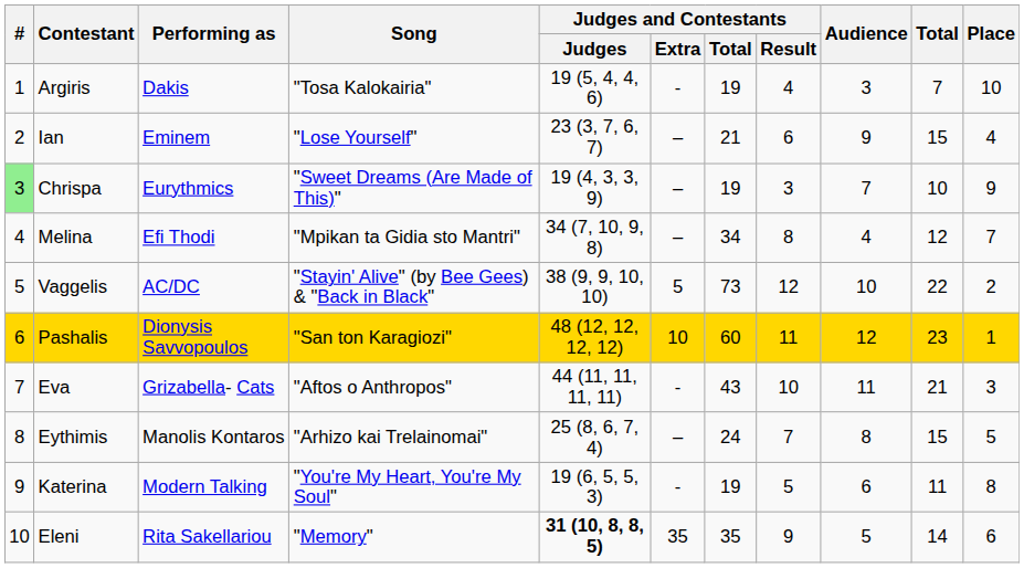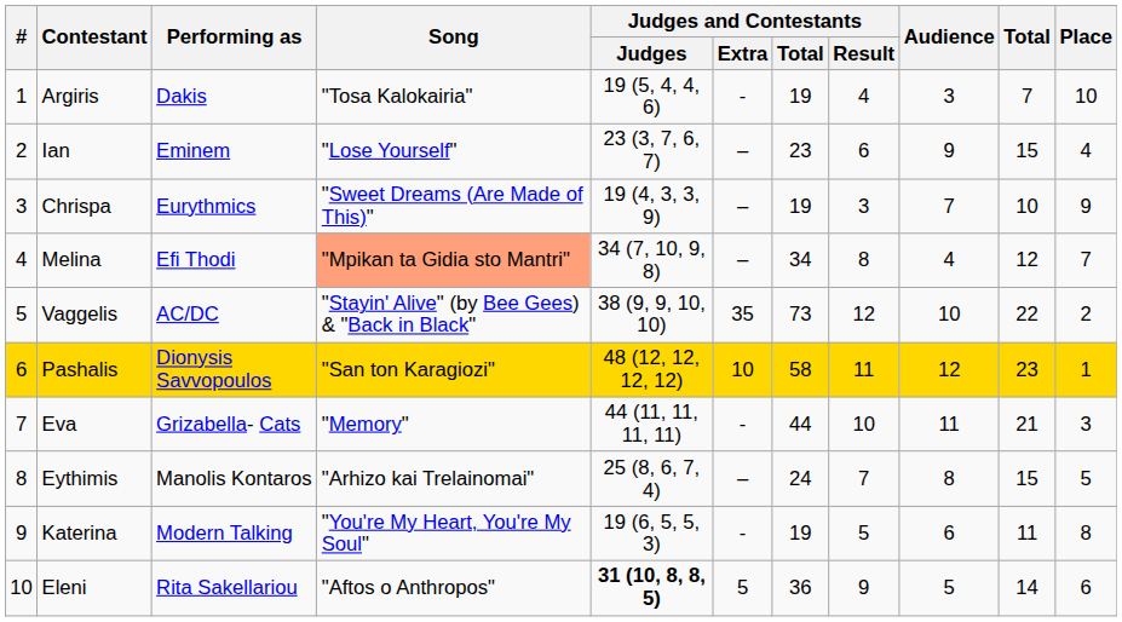 <table class="sortable wikitable" style="text-align:center;" width="100%">
 <tr>
 <th rowspan="2">#</th>
 <th rowspan="2">Contestant</th>
 <th rowspan="2">Performing as</th>
 <th rowspan="2">Song</th>
 <th colspan="4">Judges and Contestants</th>
 <th rowspan="2">Audience</th>
 <th rowspan="2">Total</th>
 <th rowspan="2">Place</th>
 </tr>
 <tr>
 <th width="11%">Judges</th>
 <th>Extra</th>
 <th>Total</th>
 <th>Result</th>
 </tr>
 <tr>
 <td>1</td>
 <td align="left">Argiris</td>
 <td align="left"><a href='#'>Dakis</a></td>
 <td align="left">"Tosa Kalokairia"</td>
 <td>19 (5, 4, 4, 6)</td>
 <td>-</td>
 <td>19</td>
 <td>4</td>
 <td>3</td>
 <td>7</td>
 <td>10</td>
 </tr>
 <tr>
 <td>2</td>
 <td align="left">Ian</td>
 <td align="left"><a href='#'>Eminem</a></td>
 <td align="left">"<a href='#'>Lose Yourself</a>"</td>
 <td>23 (3, 7, 6, 7)</td>
 <td>–</td>
-<td>21</td>
+<td>23</td>
 <td>6</td>
 <td>9</td>
 <td>15</td>
 <td>4</td>
 </tr>
 <tr>
-<td style="background: lightgreen;">3</td>
+<td>3</td>
 <td align="left">Chrispa</td>
 <td align="left"><a href='#'>Eurythmics</a></td>
 <td align="left">"<a href='#'>Sweet Dreams (Are Made of This)</a>"</td>
 <td>19 (4, 3, 3, 9)</td>
 <td>–</td>
 <td>19</td>
 <td>3</td>
 <td>7</td>
 <td>10</td>
 <td>9</td>
 </tr>
 <tr>
 <td>4</td>
 <td align="left">Melina</td>
 <td align="left"><a href='#'>Efi Thodi</a></td>
-<td align="left">"Mpikan ta Gidia sto Mantri"</td>
+<td align="left" style="background: lightsalmon;">"Mpikan ta Gidia sto Mantri"</td>
 <td>34 (7, 10, 9, 8)</td>
 <td>–</td>
 <td>34</td>
 <td>8</td>
 <td>4</td>
 <td>12</td>
 <td>7</td>
 </tr>
 <tr>
 <td>5</td>
 <td align="left">Vaggelis</td>
 <td align="left"><a href='#'>AC/DC</a></td>
 <td align="left">"<a href='#'>Stayin' Alive</a>" (by <a href='#'>Bee Gees</a>) & "<a href='#'>Back in Black</a>"</td>
 <td>38 (9, 9, 10, 10)</td>
-<td>5</td>
+<td>35</td>
 <td>73</td>
 <td>12</td>
 <td>10</td>
 <td>22</td>
 <td>2</td>
 </tr>
 <tr bgcolor="gold">
 <td>6</td>
 <td align="left">Pashalis</td>
 <td align="left"><a href='#'>Dionysis Savvopoulos</a></td>
 <td align="left">"San ton Karagiozi"</td>
 <td>48 (12, 12, 12, 12)</td>
 <td>10</td>
-<td>60</td>
+<td>58</td>
 <td>11</td>
 <td>12</td>
 <td>23</td>
 <td>1</td>
 </tr>
 <tr>
 <td>7</td>
 <td align="left">Eva</td>
 <td align="left"><a href='#'>Grizabella</a>- <a href='#'>Cats</a></td>
-<td align="left">"Aftos o Anthropos"</td>
+<td align="left">"<a href='#'>Memory</a>"</td>
 <td>44 (11, 11, 11, 11)</td>
 <td>-</td>
-<td>43</td>
+<td>44</td>
 <td>10</td>
 <td>11</td>
 <td>21</td>
 <td>3</td>
 </tr>
 <tr>
 <td>8</td>
 <td align="left">Eythimis</td>
 <td align="left">Manolis Kontaros</td>
 <td align="left">"Arhizo kai Trelainomai"</td>
 <td>25 (8, 6, 7, 4)</td>
 <td>–</td>
 <td>24</td>
 <td>7</td>
 <td>8</td>
 <td>15</td>
 <td>5</td>
 </tr>
 <tr>
 <td>9</td>
 <td align="left">Katerina</td>
 <td align="left"><a href='#'>Modern Talking</a></td>
 <td align="left">"<a href='#'>You're My Heart, You're My Soul</a>"</td>
 <td>19 (6, 5, 5, 3)</td>
 <td>-</td>
 <td>19</td>
 <td>5</td>
 <td>6</td>
 <td>11</td>
 <td>8</td>
 </tr>
 <tr>
 <td>10</td>
 <td align="left">Eleni</td>
 <td align="left"><a href='#'>Rita Sakellariou</a></td>
-<td align="left">"<a href='#'>Memory</a>"</td>
+<td align="left">"Aftos o Anthropos"</td>
 <td><strong>31 (10, 8, 8, 5)</strong></td>
-<td>35</td>
-<td>35</td>
+<td>5</td>
+<td>36</td>
 <td>9</td>
 <td>5</td>
 <td>14</td>
 <td>6</td>
 </tr>
 </table>
